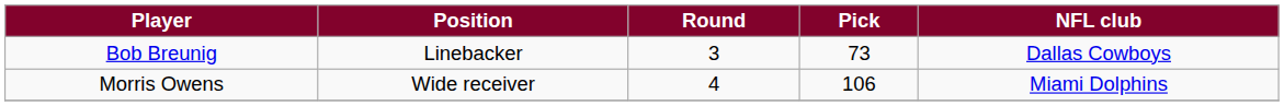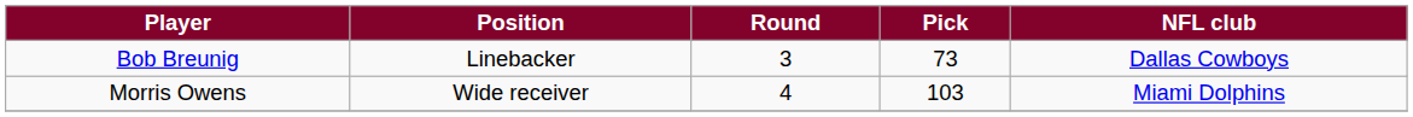 <table class="wikitable" width="80%">
 <tr align="center"  style="background:#82022c;color:#FFFFFF;">
 <td><strong>Player</strong></td>
 <td><strong>Position</strong></td>
 <td><strong>Round</strong></td>
 <td><strong>Pick</strong></td>
 <td><strong>NFL club</strong></td>
 </tr>
 <tr align="center" bgcolor="">
 <td><a href='#'>Bob Breunig</a></td>
 <td>Linebacker</td>
 <td>3</td>
 <td>73</td>
 <td><a href='#'>Dallas Cowboys</a></td>
 </tr>
 <tr align="center" bgcolor="">
 <td>Morris Owens</td>
 <td>Wide receiver</td>
 <td>4</td>
-<td>106</td>
+<td>103</td>
 <td><a href='#'>Miami Dolphins</a></td>
 </tr>
 <tr align="center" bgcolor="">
 </tr>
 </table>
